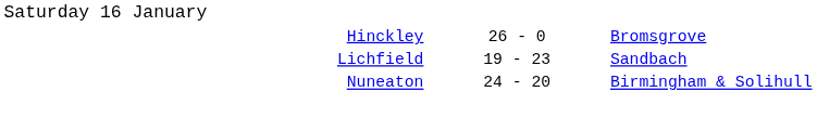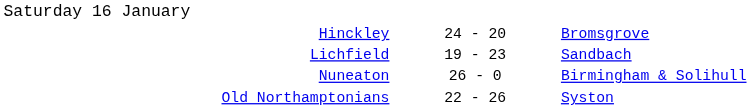 <table style="width:70%;" cellspacing="1">
 <tr>
 <th width=35%></th>
 <th width=15%></th>
 <th></th>
 </tr>
 <tr>
 <td>Saturday 16 January</td>
 </tr>
 <tr style=font-size:90%>
 <td align=right><a href='#'>Hinckley</a></td>
-<td align=center>26 - 0</td>
+<td align=center>24 - 20</td>
 <td><a href='#'>Bromsgrove</a></td>
 </tr>
 <tr style=font-size:90%>
 <td align=right><a href='#'>Lichfield</a></td>
 <td align=center>19 - 23</td>
 <td><a href='#'>Sandbach</a></td>
 </tr>
 <tr style=font-size:90%>
 <td align=right><a href='#'>Nuneaton</a></td>
-<td align=center>24 - 20</td>
+<td align=center>26 - 0</td>
 <td><a href='#'>Birmingham & Solihull</a></td>
 </tr>
+<tr style=font-size:90%>
+<td align=right><a href='#'>Old Northamptonians</a></td>
+<td align=center>22 - 26</td>
+<td><a href='#'>Syston</a></td>
+</tr>
 </table>
